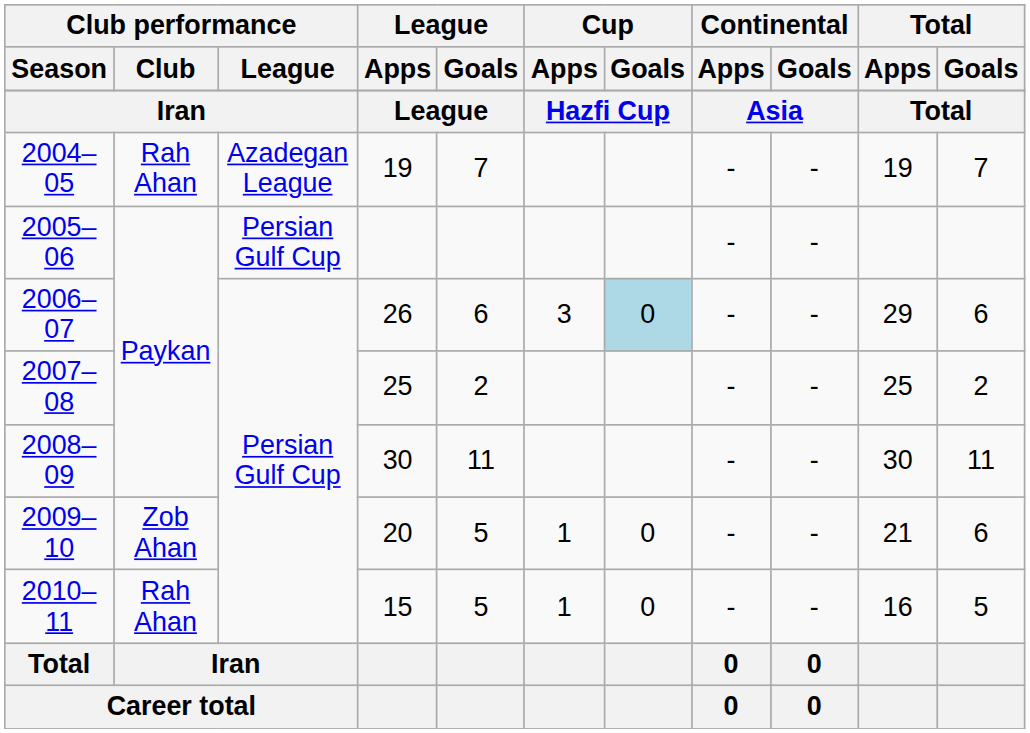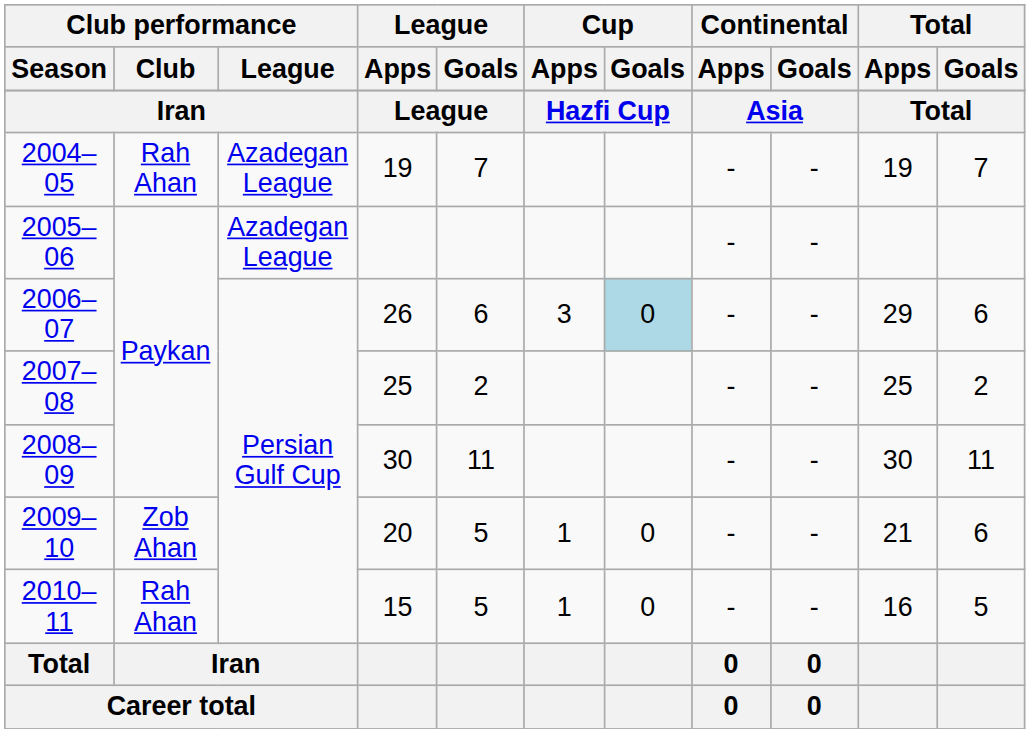 <table class="wikitable" style="text-align:center">
 <tr>
 <th colspan=3>Club performance</th>
 <th colspan=2>League</th>
 <th colspan=2>Cup</th>
 <th colspan=2>Continental</th>
 <th colspan=2>Total</th>
 </tr>
 <tr>
 <th>Season</th>
 <th>Club</th>
 <th>League</th>
 <th>Apps</th>
 <th>Goals</th>
 <th>Apps</th>
 <th>Goals</th>
 <th>Apps</th>
 <th>Goals</th>
 <th>Apps</th>
 <th>Goals</th>
 </tr>
 <tr>
 </tr>
 <tr>
 <th colspan=3>Iran</th>
 <th colspan=2>League</th>
 <th colspan=2><a href='#'>Hazfi Cup</a></th>
 <th colspan=2><a href='#'>Asia</a></th>
 <th colspan=2>Total</th>
 </tr>
 <tr>
 <td><a href='#'>2004–05</a></td>
 <td rowspan="1"><a href='#'>Rah Ahan</a></td>
 <td rowspan="1"><a href='#'>Azadegan League</a></td>
 <td>19</td>
 <td>7</td>
 <td></td>
 <td></td>
 <td>-</td>
 <td>-</td>
 <td>19</td>
 <td>7</td>
 </tr>
 <tr>
 <td><a href='#'>2005–06</a></td>
 <td rowspan="4"><a href='#'>Paykan</a></td>
-<td rowspan="1"><a href='#'>Persian Gulf Cup</a></td>
+<td rowspan="1"><a href='#'>Azadegan League</a></td>
 <td></td>
 <td></td>
 <td></td>
 <td></td>
 <td>-</td>
 <td>-</td>
 <td></td>
 <td></td>
 </tr>
 <tr>
 <td><a href='#'>2006–07</a></td>
 <td rowspan="5"><a href='#'>Persian Gulf Cup</a></td>
 <td>26</td>
 <td>6</td>
 <td>3</td>
 <td style="background: lightblue;">0</td>
 <td>-</td>
 <td>-</td>
 <td>29</td>
 <td>6</td>
 </tr>
 <tr>
 <td><a href='#'>2007–08</a></td>
 <td>25</td>
 <td>2</td>
 <td></td>
 <td></td>
 <td>-</td>
 <td>-</td>
 <td>25</td>
 <td>2</td>
 </tr>
 <tr>
 <td><a href='#'>2008–09</a></td>
 <td>30</td>
 <td>11</td>
 <td></td>
 <td></td>
 <td>-</td>
 <td>-</td>
 <td>30</td>
 <td>11</td>
 </tr>
 <tr>
 <td><a href='#'>2009–10</a></td>
 <td rowspan="1"><a href='#'>Zob Ahan</a></td>
 <td>20</td>
 <td>5</td>
 <td>1</td>
 <td>0</td>
 <td>-</td>
 <td>-</td>
 <td>21</td>
 <td>6</td>
 </tr>
 <tr>
 <td><a href='#'>2010–11</a></td>
 <td rowspan="1"><a href='#'>Rah Ahan</a></td>
 <td>15</td>
 <td>5</td>
 <td>1</td>
 <td>0</td>
 <td>-</td>
 <td>-</td>
 <td>16</td>
 <td>5</td>
 </tr>
 <tr>
 <th rowspan=1>Total</th>
 <th colspan=2>Iran</th>
 <th></th>
 <th></th>
 <th></th>
 <th></th>
 <th>0</th>
 <th>0</th>
 <th></th>
 <th></th>
 </tr>
 <tr>
 <th colspan=3>Career total</th>
 <th></th>
 <th></th>
 <th></th>
 <th></th>
 <th>0</th>
 <th>0</th>
 <th></th>
 <th></th>
 </tr>
 </table>
